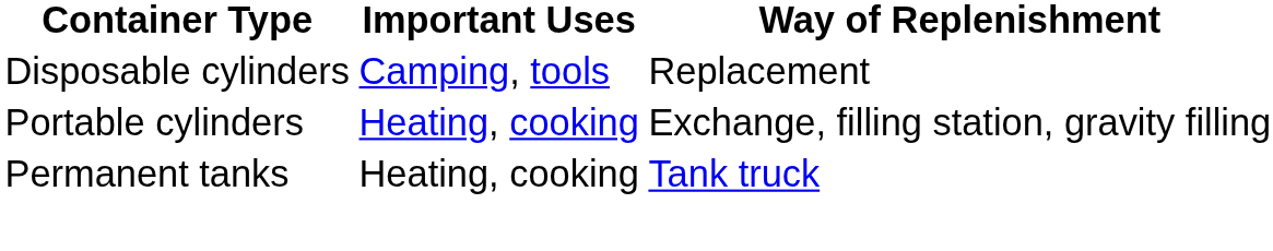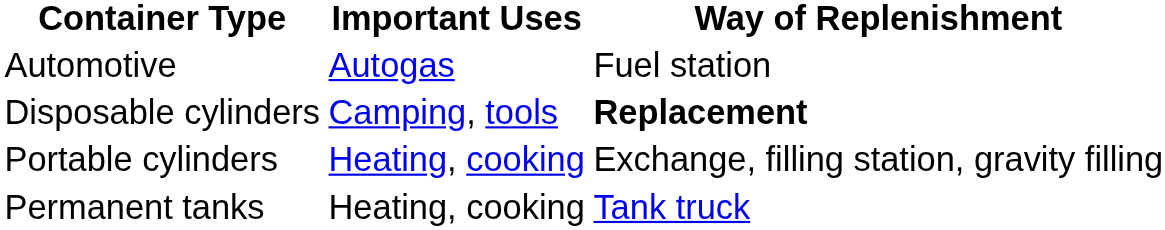 <table>
 <tr>
 <th>Container Type</th>
 <th>Important Uses</th>
 <th>Way of Replenishment</th>
 </tr>
 <tr>
+<td>Automotive</td>
+<td><a href='#'>Autogas</a></td>
+<td>Fuel station</td>
+</tr>
+<tr>
 <td>Disposable cylinders</td>
 <td><a href='#'>Camping</a>, <a href='#'>tools</a></td>
-<td>Replacement</td>
+<td><strong>Replacement</strong></td>
 </tr>
 <tr>
 <td>Portable cylinders</td>
 <td><a href='#'>Heating</a>, <a href='#'>cooking</a></td>
 <td>Exchange, filling station, gravity filling</td>
 </tr>
 <tr>
 <td>Permanent tanks</td>
 <td>Heating, cooking</td>
 <td><a href='#'>Tank truck</a></td>
 </tr>
 <tr>
 </tr>
 </table>
